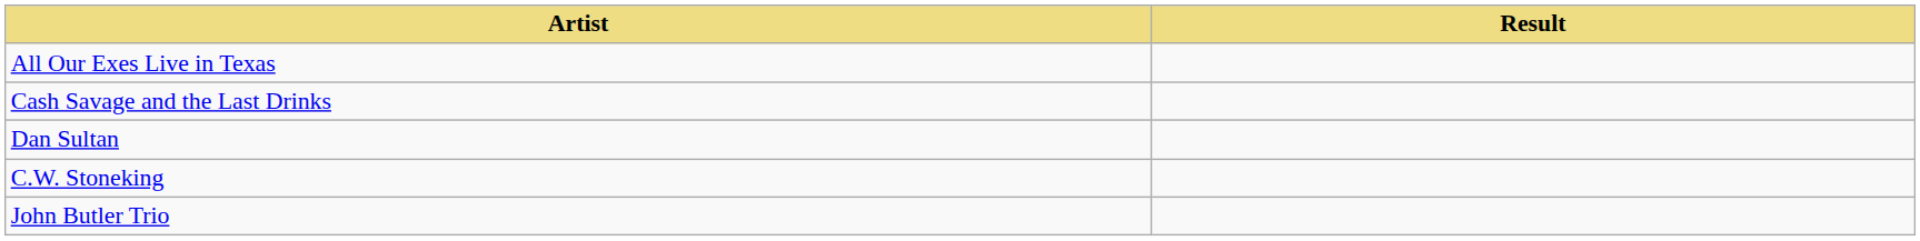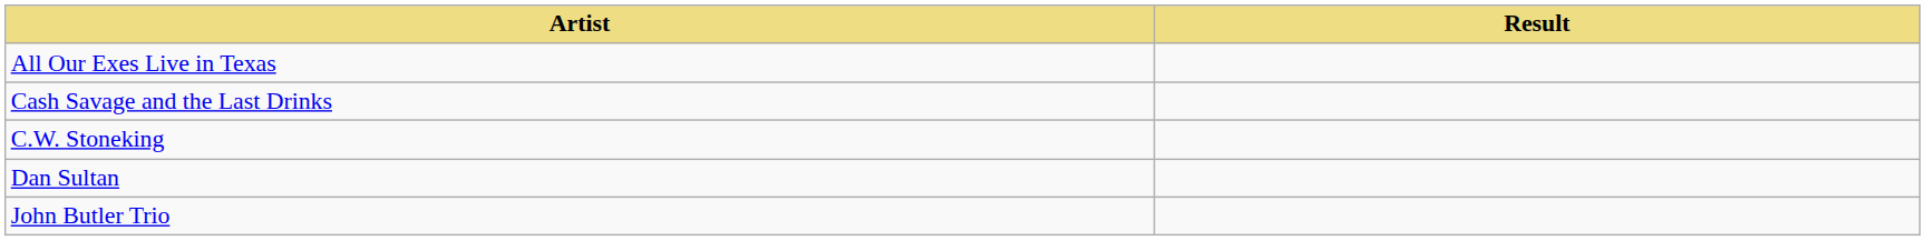 <table class="wikitable" width=100%>
 <tr>
 <th style="width:15%;background:#EEDD82;">Artist</th>
 <th style="width:10%;background:#EEDD82;">Result</th>
 </tr>
 <tr>
 <td><a href='#'>All Our Exes Live in Texas</a></td>
 <td></td>
 </tr>
 <tr>
 <td><a href='#'>Cash Savage and the Last Drinks</a></td>
 <td></td>
 </tr>
 <tr>
-<td><a href='#'>Dan Sultan</a></td>
+<td><a href='#'>C.W. Stoneking</a></td>
 <td></td>
 </tr>
 <tr>
-<td><a href='#'>C.W. Stoneking</a></td>
+<td><a href='#'>Dan Sultan</a></td>
 <td></td>
 </tr>
 <tr>
 <td><a href='#'>John Butler Trio</a></td>
 <td></td>
 </tr>
 </table>
